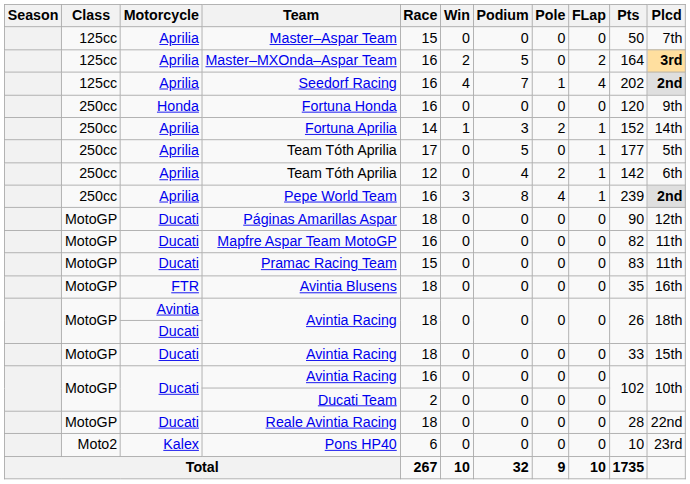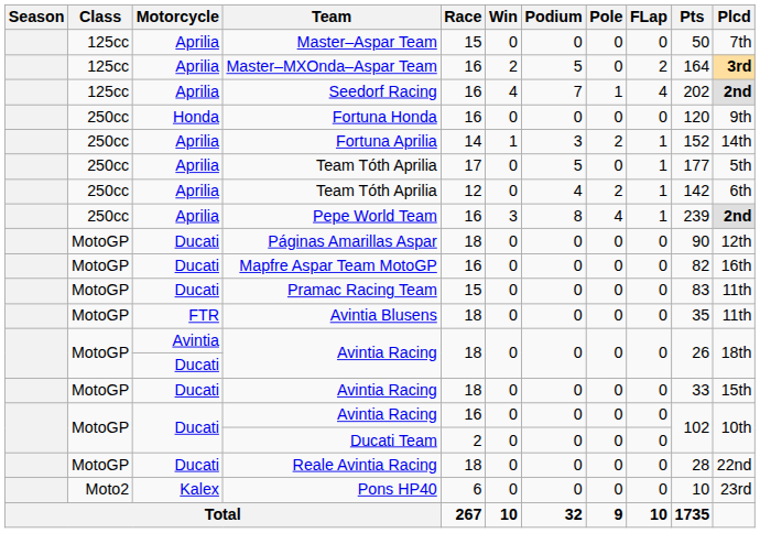 <table class="wikitable" style=text-align:right>
 <tr>
 <th>Season</th>
 <th>Class</th>
 <th>Motorcycle</th>
 <th>Team</th>
 <th>Race</th>
 <th>Win</th>
 <th>Podium</th>
 <th>Pole</th>
 <th>FLap</th>
 <th>Pts</th>
 <th>Plcd</th>
 </tr>
 <tr>
 <th></th>
 <td>125cc</td>
 <td><a href='#'>Aprilia</a></td>
 <td><a href='#'>Master–Aspar Team</a></td>
 <td>15</td>
 <td>0</td>
 <td>0</td>
 <td>0</td>
 <td>0</td>
 <td>50</td>
 <td>7th</td>
 </tr>
 <tr>
 <th></th>
 <td>125cc</td>
 <td><a href='#'>Aprilia</a></td>
 <td><a href='#'>Master–MXOnda–Aspar Team</a></td>
 <td>16</td>
 <td>2</td>
 <td>5</td>
 <td>0</td>
 <td>2</td>
 <td>164</td>
 <td style="background:#ffdf9f;"><strong>3rd</strong></td>
 </tr>
 <tr>
 <th></th>
 <td>125cc</td>
 <td><a href='#'>Aprilia</a></td>
 <td><a href='#'>Seedorf Racing</a></td>
 <td>16</td>
 <td>4</td>
 <td>7</td>
 <td>1</td>
 <td>4</td>
 <td>202</td>
 <td style="background:#dfdfdf;"><strong>2nd</strong></td>
 </tr>
 <tr>
 <th></th>
 <td>250cc</td>
 <td><a href='#'>Honda</a></td>
 <td><a href='#'>Fortuna Honda</a></td>
 <td>16</td>
 <td>0</td>
 <td>0</td>
 <td>0</td>
 <td>0</td>
 <td>120</td>
 <td>9th</td>
 </tr>
 <tr>
 <th></th>
 <td>250cc</td>
 <td><a href='#'>Aprilia</a></td>
 <td><a href='#'>Fortuna Aprilia</a></td>
 <td>14</td>
 <td>1</td>
 <td>3</td>
 <td>2</td>
 <td>1</td>
 <td>152</td>
 <td>14th</td>
 </tr>
 <tr>
 <th></th>
 <td>250cc</td>
 <td><a href='#'>Aprilia</a></td>
 <td>Team Tóth Aprilia</td>
 <td>17</td>
 <td>0</td>
 <td>5</td>
 <td>0</td>
 <td>1</td>
 <td>177</td>
 <td>5th</td>
 </tr>
 <tr>
 <th></th>
 <td>250cc</td>
 <td><a href='#'>Aprilia</a></td>
 <td>Team Tóth Aprilia</td>
 <td>12</td>
 <td>0</td>
 <td>4</td>
 <td>2</td>
 <td>1</td>
 <td>142</td>
 <td>6th</td>
 </tr>
 <tr>
 <th></th>
 <td>250cc</td>
 <td><a href='#'>Aprilia</a></td>
 <td><a href='#'>Pepe World Team</a></td>
 <td>16</td>
 <td>3</td>
 <td>8</td>
 <td>4</td>
 <td>1</td>
 <td>239</td>
 <td style="background:#dfdfdf;"><strong>2nd</strong></td>
 </tr>
 <tr>
 <th></th>
 <td>MotoGP</td>
 <td><a href='#'>Ducati</a></td>
 <td><a href='#'>Páginas Amarillas Aspar</a></td>
 <td>18</td>
 <td>0</td>
 <td>0</td>
 <td>0</td>
 <td>0</td>
 <td>90</td>
 <td>12th</td>
 </tr>
 <tr>
 <th></th>
 <td>MotoGP</td>
 <td><a href='#'>Ducati</a></td>
 <td><a href='#'>Mapfre Aspar Team MotoGP</a></td>
 <td>16</td>
 <td>0</td>
 <td>0</td>
 <td>0</td>
 <td>0</td>
 <td>82</td>
-<td>11th</td>
+<td>16th</td>
 </tr>
 <tr>
 <th></th>
 <td>MotoGP</td>
 <td><a href='#'>Ducati</a></td>
 <td><a href='#'>Pramac Racing Team</a></td>
 <td>15</td>
 <td>0</td>
 <td>0</td>
 <td>0</td>
 <td>0</td>
 <td>83</td>
 <td>11th</td>
 </tr>
 <tr>
 <th></th>
 <td>MotoGP</td>
 <td><a href='#'>FTR</a></td>
 <td><a href='#'>Avintia Blusens</a></td>
 <td>18</td>
 <td>0</td>
 <td>0</td>
 <td>0</td>
 <td>0</td>
 <td>35</td>
-<td>16th</td>
+<td>11th</td>
 </tr>
 <tr>
 <th rowspan=2></th>
 <td rowspan=2>MotoGP</td>
 <td><a href='#'>Avintia</a></td>
 <td rowspan=2><a href='#'>Avintia Racing</a></td>
 <td rowspan=2>18</td>
 <td rowspan=2>0</td>
 <td rowspan=2>0</td>
 <td rowspan=2>0</td>
 <td rowspan=2>0</td>
 <td rowspan=2>26</td>
 <td rowspan=2>18th</td>
 </tr>
 <tr>
 <td><a href='#'>Ducati</a></td>
 </tr>
 <tr>
 <th></th>
 <td>MotoGP</td>
 <td><a href='#'>Ducati</a></td>
 <td><a href='#'>Avintia Racing</a></td>
 <td>18</td>
 <td>0</td>
 <td>0</td>
 <td>0</td>
 <td>0</td>
 <td>33</td>
 <td>15th</td>
 </tr>
 <tr>
 <th rowspan=2></th>
 <td rowspan=2>MotoGP</td>
 <td rowspan=2><a href='#'>Ducati</a></td>
 <td><a href='#'>Avintia Racing</a></td>
 <td>16</td>
 <td>0</td>
 <td>0</td>
 <td>0</td>
 <td>0</td>
 <td rowspan=2>102</td>
 <td rowspan=2>10th</td>
 </tr>
 <tr>
 <td><a href='#'>Ducati Team</a></td>
 <td>2</td>
 <td>0</td>
 <td>0</td>
 <td>0</td>
 <td>0</td>
 </tr>
 <tr>
 <th></th>
 <td>MotoGP</td>
 <td><a href='#'>Ducati</a></td>
 <td><a href='#'>Reale Avintia Racing</a></td>
 <td>18</td>
 <td>0</td>
 <td>0</td>
 <td>0</td>
 <td>0</td>
 <td>28</td>
 <td>22nd</td>
 </tr>
 <tr>
 <th></th>
 <td>Moto2</td>
 <td><a href='#'>Kalex</a></td>
 <td><a href='#'>Pons HP40</a></td>
 <td>6</td>
 <td>0</td>
 <td>0</td>
 <td>0</td>
 <td>0</td>
 <td>10</td>
 <td>23rd</td>
 </tr>
 <tr>
 <th colspan=4>Total</th>
 <td><strong>267</strong></td>
 <td><strong>10</strong></td>
 <td><strong>32</strong></td>
 <td><strong>9</strong></td>
 <td><strong>10</strong></td>
 <td><strong>1735</strong></td>
 <td></td>
 </tr>
 </table>
